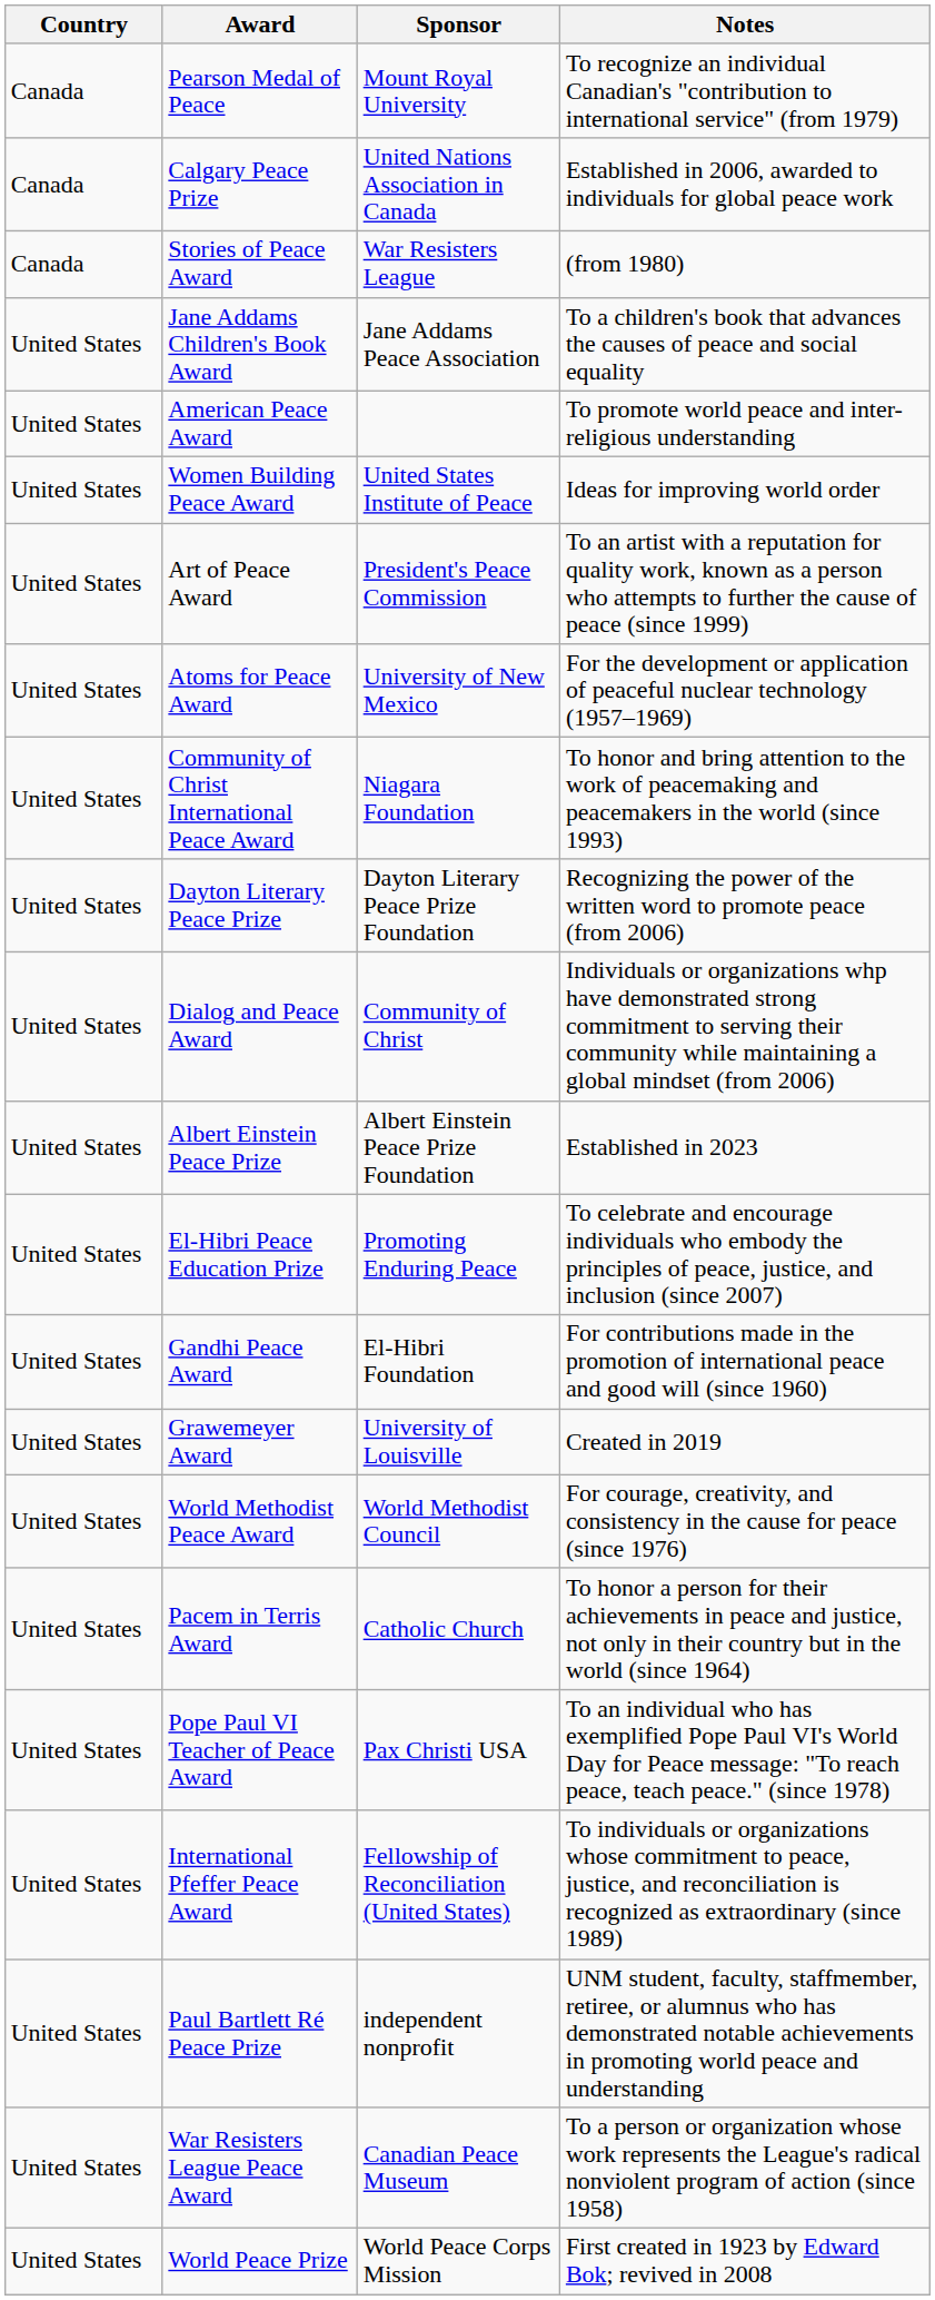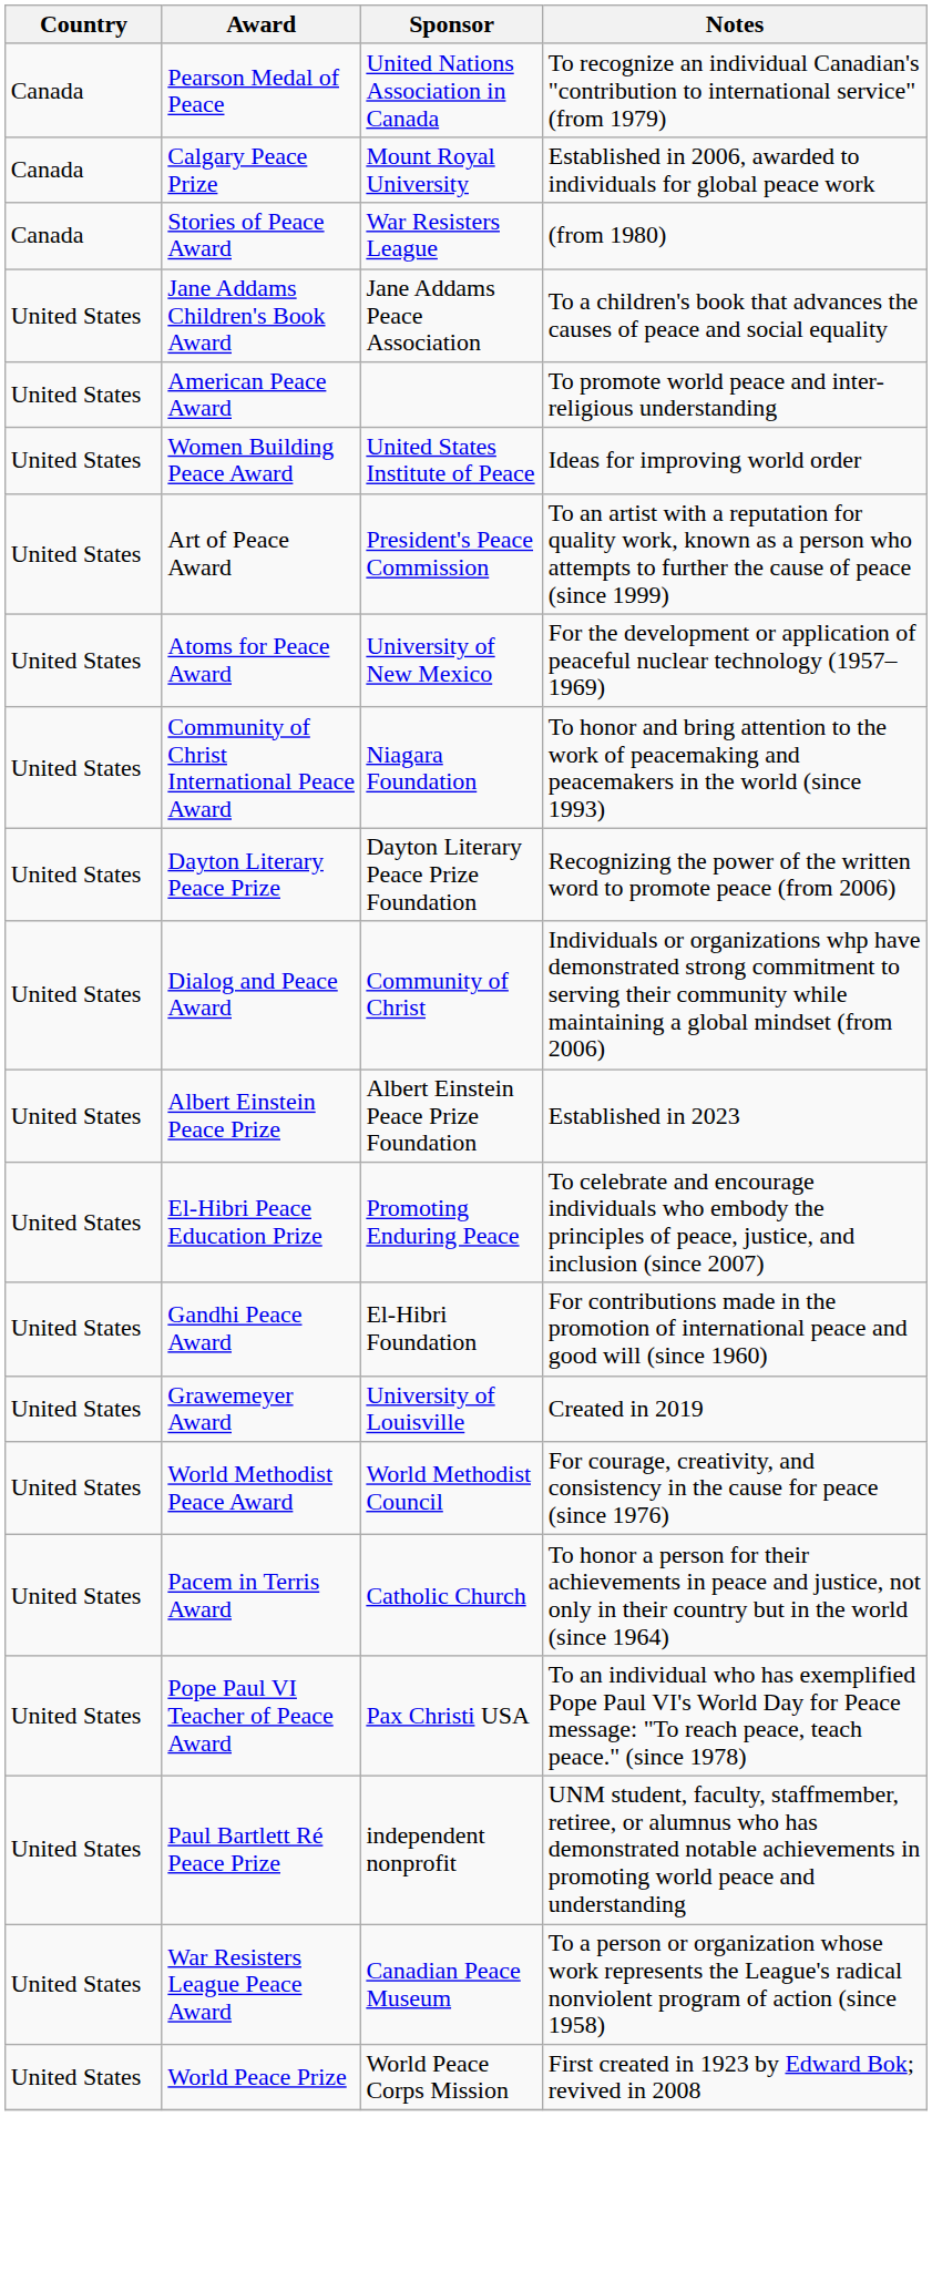 <table class="wikitable sortable">
 <tr>
 <th style="width:6em;">Country</th>
 <th>Award</th>
 <th>Sponsor</th>
 <th>Notes</th>
 </tr>
 <tr>
 <td>Canada</td>
 <td data-sort-value="Pearson"><a href='#'>Pearson Medal of Peace</a></td>
-<td><a href='#'>Mount Royal University</a></td>
+<td><a href='#'>United Nations Association in Canada</a></td>
 <td>To recognize an individual Canadian's "contribution to international service" (from 1979)</td>
 </tr>
 <tr>
 <td>Canada</td>
 <td><a href='#'>Calgary Peace Prize</a></td>
-<td><a href='#'>United Nations Association in Canada</a></td>
+<td><a href='#'>Mount Royal University</a></td>
 <td>Established in 2006, awarded to individuals for global peace work</td>
 </tr>
 <tr>
 <td>Canada</td>
 <td><a href='#'>Stories of Peace Award</a></td>
 <td><a href='#'>War Resisters League</a></td>
 <td>(from 1980)</td>
 </tr>
 <tr>
 <td>United States</td>
 <td data-sort-value="Addams"><a href='#'>Jane Addams Children's Book Award</a></td>
 <td>Jane Addams Peace Association</td>
 <td>To a children's book  that advances the causes of peace and social equality</td>
 </tr>
 <tr>
 <td>United States</td>
 <td data-sort-value="American"><a href='#'>American Peace Award</a></td>
 <td></td>
 <td>To promote world peace and inter-religious understanding</td>
 </tr>
 <tr>
 <td>United States</td>
 <td data-sort-value="American"><a href='#'>Women Building Peace Award</a></td>
 <td><a href='#'>United States Institute of Peace</a></td>
 <td>Ideas for improving world order</td>
 </tr>
 <tr>
 <td>United States</td>
 <td data-sort-value="Art of Peace">Art of Peace Award</td>
 <td><a href='#'>President's Peace Commission</a></td>
 <td>To an artist with a reputation for quality work, known as a person who attempts to further the cause of peace (since 1999)</td>
 </tr>
 <tr>
 <td>United States</td>
 <td data-sort-value="Atoms for"><a href='#'>Atoms for Peace Award</a></td>
 <td><a href='#'>University of New Mexico</a></td>
 <td>For the development or application of peaceful nuclear technology (1957–1969)</td>
 </tr>
 <tr>
 <td>United States</td>
 <td data-sort-value="Christ International"><a href='#'>Community of Christ International Peace Award</a></td>
 <td><a href='#'>Niagara Foundation</a></td>
 <td>To honor and bring attention to the work of peacemaking and peacemakers in the world (since 1993)</td>
 </tr>
 <tr>
 <td>United States</td>
 <td data-sort-value="Dayton"><a href='#'>Dayton Literary Peace Prize</a></td>
 <td>Dayton Literary Peace Prize Foundation</td>
 <td>Recognizing the power of the written word to promote peace (from 2006)</td>
 </tr>
 <tr>
 <td>United States</td>
 <td data-sort-value="Dialog"><a href='#'>Dialog and Peace Award</a></td>
 <td><a href='#'>Community of Christ</a></td>
 <td>Individuals or organizations whp have demonstrated strong commitment to serving their community while maintaining a global mindset (from 2006)</td>
 </tr>
 <tr>
 <td>United States</td>
 <td data-sort-value="Einstein"><a href='#'>Albert Einstein Peace Prize</a></td>
 <td>Albert Einstein Peace Prize Foundation</td>
 <td>Established in 2023</td>
 </tr>
 <tr>
 <td>United States</td>
 <td data-sort-value="El-Hibri"><a href='#'>El-Hibri Peace Education Prize</a></td>
 <td><a href='#'>Promoting Enduring Peace</a></td>
 <td>To celebrate and encourage individuals who embody the principles of peace, justice, and inclusion (since 2007)</td>
 </tr>
 <tr>
 <td>United States</td>
 <td data-sort-value="Gandhi Award"><a href='#'>Gandhi Peace Award</a></td>
 <td>El-Hibri Foundation</td>
 <td>For contributions made in the promotion of international peace and good will (since 1960)</td>
 </tr>
 <tr>
 <td>United States</td>
 <td data-sort-value="Grawemeyer"><a href='#'>Grawemeyer Award</a></td>
 <td><a href='#'>University of Louisville</a></td>
 <td>Created in 2019</td>
 </tr>
 <tr>
 <td>United States</td>
 <td data-sort-value="Methodist "><a href='#'>World Methodist Peace Award</a></td>
 <td><a href='#'>World Methodist Council</a></td>
 <td>For courage, creativity, and consistency in the cause for peace (since 1976)</td>
 </tr>
 <tr>
 <td>United States</td>
 <td data-sort-value="Pacem in Terris"><a href='#'>Pacem in Terris Award</a></td>
 <td><a href='#'>Catholic Church</a></td>
 <td>To honor a person for their achievements in peace and justice, not only in their country but in the world (since 1964)</td>
 </tr>
 <tr>
 <td>United States</td>
 <td data-sort-value="Paul VI"><a href='#'>Pope Paul VI Teacher of Peace Award</a></td>
 <td><a href='#'>Pax Christi</a> USA</td>
 <td>To an individual who has exemplified Pope Paul VI's World Day for Peace message: "To reach peace, teach peace." (since 1978)</td>
 </tr>
 <tr>
 <td>United States</td>
-<td data-sort-value="Pfeffer"><a href='#'>International Pfeffer Peace Award</a></td>
-<td><a href='#'>Fellowship of Reconciliation (United States)</a></td>
-<td>To individuals or organizations whose commitment to peace, justice, and reconciliation is recognized as extraordinary (since 1989)</td>
-</tr>
-<tr>
-<td>United States</td>
 <td data-sort-value="Ré"><a href='#'>Paul Bartlett Ré Peace Prize</a></td>
 <td>independent nonprofit</td>
 <td>UNM student, faculty, staffmember, retiree, or alumnus who has demonstrated notable achievements in promoting world peace and understanding</td>
 </tr>
 <tr>
 <td>United States</td>
 <td data-sort-value="War Resisters"><a href='#'>War Resisters League Peace Award</a></td>
 <td><a href='#'>Canadian Peace Museum</a></td>
 <td>To a person or organization whose work represents the League's radical nonviolent program of action (since 1958)</td>
 </tr>
 <tr>
 <td>United States</td>
 <td data-sort-value="World"><a href='#'>World Peace Prize</a></td>
 <td>World Peace Corps Mission</td>
 <td>First created in 1923 by <a href='#'>Edward Bok</a>; revived in 2008</td>
 </tr>
 <tr>
 </tr>
 </table>
